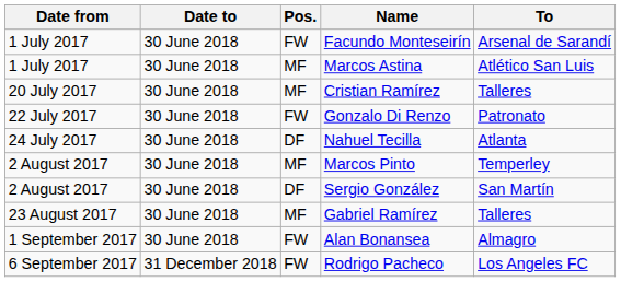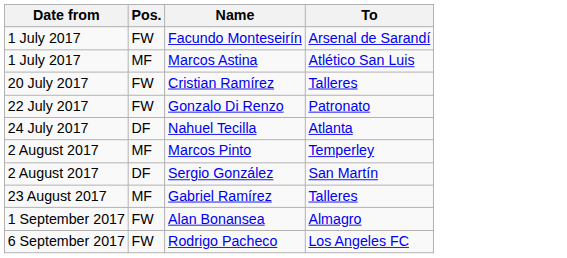 <table class="wikitable">
 <tr>
 <th>Date from</th>
-<th>Date to</th>
 <th>Pos.</th>
 <th>Name</th>
 <th>To</th>
 </tr>
 <tr>
 <td>1 July 2017</td>
-<td>30 June 2018</td>
 <td>FW</td>
 <td> <a href='#'>Facundo Monteseirín</a></td>
 <td> <a href='#'>Arsenal de Sarandí</a></td>
 </tr>
 <tr>
 <td>1 July 2017</td>
-<td>30 June 2018</td>
 <td>MF</td>
 <td> <a href='#'>Marcos Astina</a></td>
 <td> <a href='#'>Atlético San Luis</a></td>
 </tr>
 <tr>
 <td>20 July 2017</td>
-<td>30 June 2018</td>
-<td>MF</td>
+<td>FW</td>
 <td> <a href='#'>Cristian Ramírez</a></td>
 <td> <a href='#'>Talleres</a></td>
 </tr>
 <tr>
 <td>22 July 2017</td>
-<td>30 June 2018</td>
 <td>FW</td>
 <td> <a href='#'>Gonzalo Di Renzo</a></td>
 <td> <a href='#'>Patronato</a></td>
 </tr>
 <tr>
 <td>24 July 2017</td>
-<td>30 June 2018</td>
 <td>DF</td>
 <td> <a href='#'>Nahuel Tecilla</a></td>
 <td> <a href='#'>Atlanta</a></td>
 </tr>
 <tr>
 <td>2 August 2017</td>
-<td>30 June 2018</td>
 <td>MF</td>
 <td> <a href='#'>Marcos Pinto</a></td>
 <td> <a href='#'>Temperley</a></td>
 </tr>
 <tr>
 <td>2 August 2017</td>
-<td>30 June 2018</td>
 <td>DF</td>
 <td> <a href='#'>Sergio González</a></td>
 <td> <a href='#'>San Martín</a></td>
 </tr>
 <tr>
 <td>23 August 2017</td>
-<td>30 June 2018</td>
 <td>MF</td>
 <td> <a href='#'>Gabriel Ramírez</a></td>
 <td> <a href='#'>Talleres</a></td>
 </tr>
 <tr>
 <td>1 September 2017</td>
-<td>30 June 2018</td>
 <td>FW</td>
 <td> <a href='#'>Alan Bonansea</a></td>
 <td> <a href='#'>Almagro</a></td>
 </tr>
 <tr>
 <td>6 September 2017</td>
-<td>31 December 2018</td>
 <td>FW</td>
 <td> <a href='#'>Rodrigo Pacheco</a></td>
 <td> <a href='#'>Los Angeles FC</a></td>
 </tr>
 </table>
